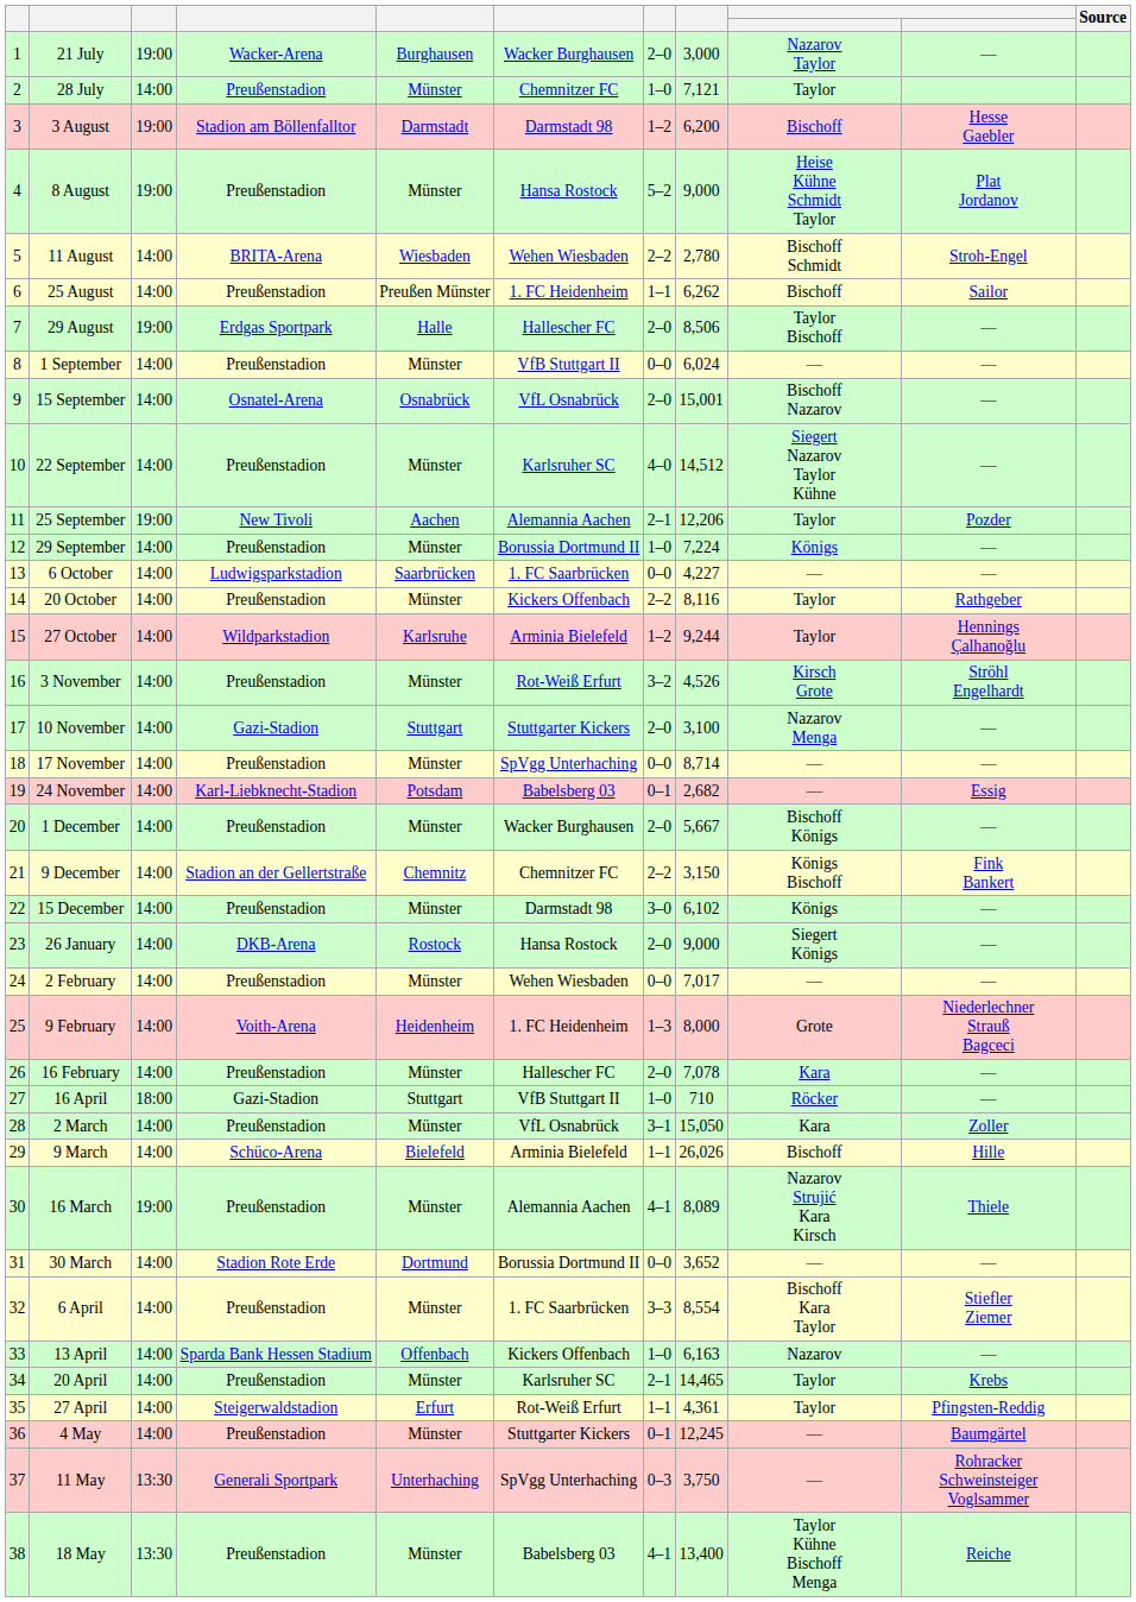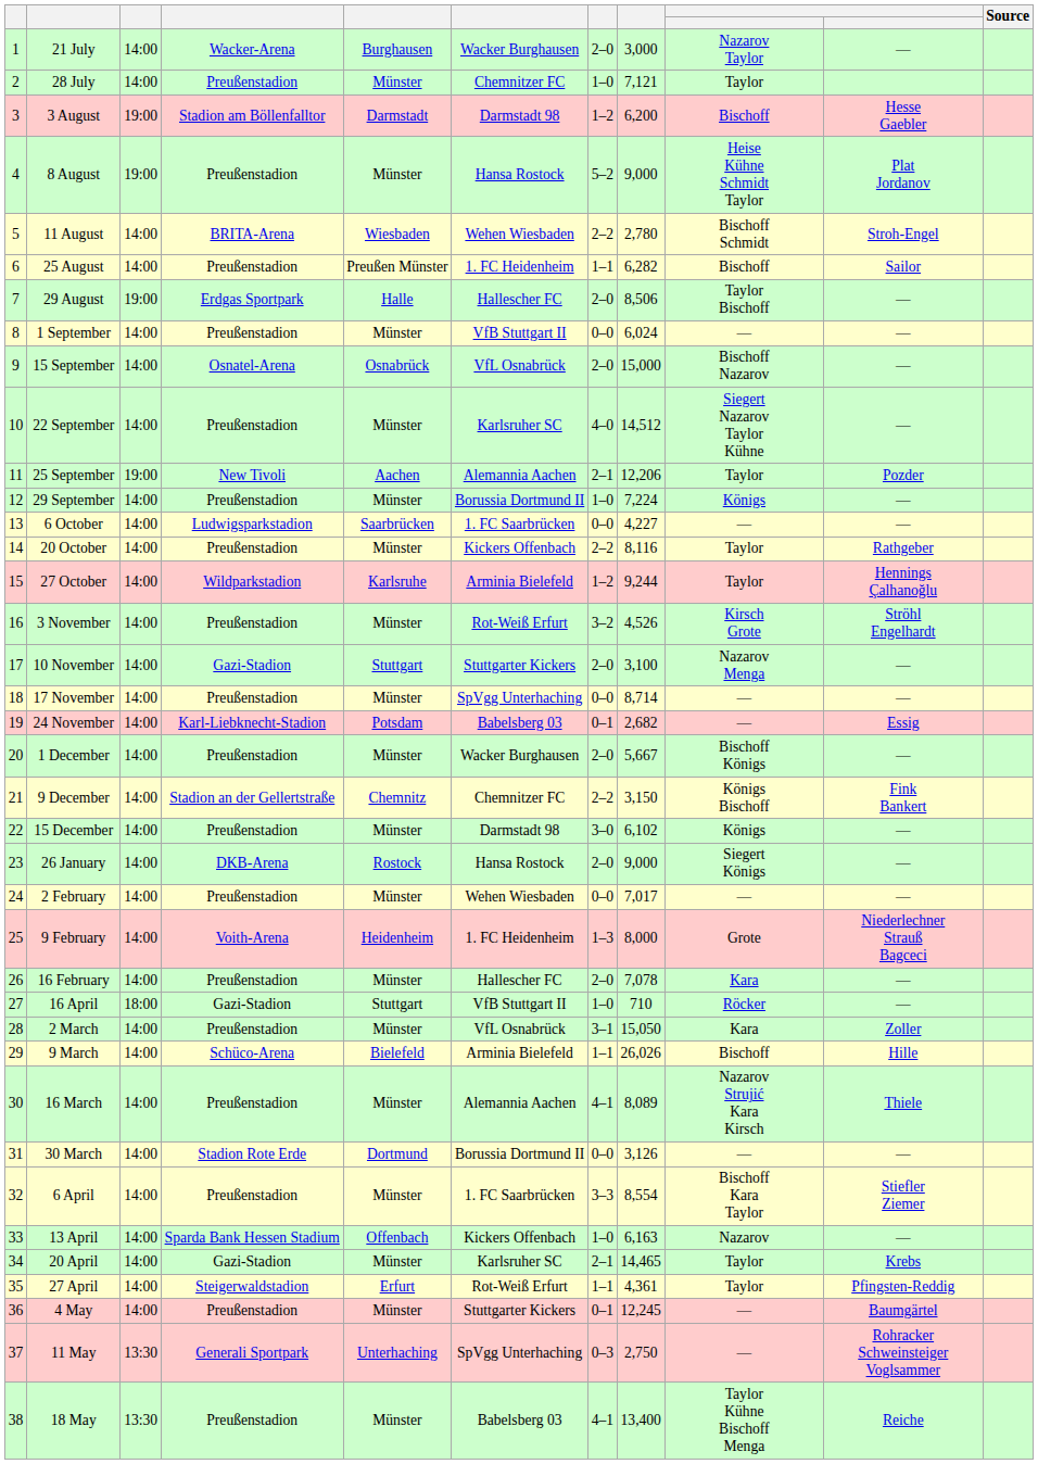 <table class="wikitable" Style="text-align: center;font-size:85%">
 <tr>
 <th rowspan="2"></th>
 <th rowspan="2" style="width:80px"></th>
 <th rowspan="2"></th>
 <th rowspan="2"></th>
 <th rowspan="2"></th>
 <th rowspan="2"></th>
 <th rowspan="2"></th>
 <th rowspan="2"></th>
 <th colspan="2"></th>
 <th rowspan="2">Source</th>
 </tr>
 <tr>
 <th style="width:140px"></th>
 <th style="width:140px"></th>
 </tr>
 <tr Use style="background:#cfc">
 <td>1</td>
 <td>21 July</td>
-<td>19:00</td>
+<td>14:00</td>
 <td><a href='#'>Wacker-Arena</a></td>
 <td><a href='#'>Burghausen</a></td>
 <td><a href='#'>Wacker Burghausen</a></td>
 <td>2–0</td>
 <td>3,000</td>
 <td><a href='#'>Nazarov</a>  <br> <a href='#'>Taylor</a> </td>
 <td>—</td>
 <td></td>
 </tr>
 <tr style="background:#cfc">
 <td>2</td>
 <td>28 July</td>
 <td>14:00</td>
 <td><a href='#'>Preußenstadion</a></td>
 <td><a href='#'>Münster</a></td>
 <td><a href='#'>Chemnitzer FC</a></td>
 <td>1–0</td>
 <td>7,121</td>
 <td>Taylor </td>
 <td></td>
 <td></td>
 </tr>
 <tr style="background:#fcc">
 <td>3</td>
 <td>3 August</td>
 <td>19:00</td>
 <td><a href='#'>Stadion am Böllenfalltor</a></td>
 <td><a href='#'>Darmstadt</a></td>
 <td><a href='#'>Darmstadt 98</a></td>
 <td>1–2</td>
 <td>6,200</td>
 <td><a href='#'>Bischoff</a> </td>
 <td><a href='#'>Hesse</a>  <br> <a href='#'>Gaebler</a> </td>
 <td></td>
 </tr>
 <tr style="background:#cfc">
 <td>4</td>
 <td>8 August</td>
 <td>19:00</td>
 <td>Preußenstadion</td>
 <td>Münster</td>
 <td><a href='#'>Hansa Rostock</a></td>
 <td>5–2</td>
 <td>9,000</td>
 <td><a href='#'>Heise</a>  <br> <a href='#'>Kühne</a>  <br> <a href='#'>Schmidt</a> <br> Taylor </td>
 <td><a href='#'>Plat</a>  <br> <a href='#'>Jordanov</a> </td>
 <td></td>
 </tr>
 <tr style="background:#ffc">
 <td>5</td>
 <td>11 August</td>
 <td>14:00</td>
 <td><a href='#'>BRITA-Arena</a></td>
 <td><a href='#'>Wiesbaden</a></td>
 <td><a href='#'>Wehen Wiesbaden</a></td>
 <td>2–2</td>
 <td>2,780</td>
 <td>Bischoff  <br> Schmidt </td>
 <td><a href='#'>Stroh-Engel</a> </td>
 <td></td>
 </tr>
 <tr style="background:#ffc">
 <td>6</td>
 <td>25 August</td>
 <td>14:00</td>
 <td>Preußenstadion</td>
 <td>Preußen Münster</td>
 <td><a href='#'>1. FC Heidenheim</a></td>
 <td>1–1</td>
-<td>6,262</td>
+<td>6,282</td>
 <td>Bischoff </td>
 <td><a href='#'>Sailor</a> </td>
 <td></td>
 </tr>
 <tr style="background:#cfc">
 <td>7</td>
 <td>29 August</td>
 <td>19:00</td>
 <td><a href='#'>Erdgas Sportpark</a></td>
 <td><a href='#'>Halle</a></td>
 <td><a href='#'>Hallescher FC</a></td>
 <td>2–0</td>
 <td>8,506</td>
 <td>Taylor  <br> Bischoff </td>
 <td>—</td>
 <td></td>
 </tr>
 <tr style="background:#ffc">
 <td>8</td>
 <td>1 September</td>
 <td>14:00</td>
 <td>Preußenstadion</td>
 <td>Münster</td>
 <td><a href='#'>VfB Stuttgart II</a></td>
 <td>0–0</td>
 <td>6,024</td>
 <td>—</td>
 <td>—</td>
 <td></td>
 </tr>
 <tr style="background:#cfc">
 <td>9</td>
 <td>15 September</td>
 <td>14:00</td>
 <td><a href='#'>Osnatel-Arena</a></td>
 <td><a href='#'>Osnabrück</a></td>
 <td><a href='#'>VfL Osnabrück</a></td>
 <td>2–0</td>
-<td>15,001</td>
+<td>15,000</td>
 <td>Bischoff  <br> Nazarov </td>
 <td>—</td>
 <td></td>
 </tr>
 <tr style="background:#cfc">
 <td>10</td>
 <td>22 September</td>
 <td>14:00</td>
 <td>Preußenstadion</td>
 <td>Münster</td>
 <td><a href='#'>Karlsruher SC</a></td>
 <td>4–0</td>
 <td>14,512</td>
 <td><a href='#'>Siegert</a>  <br> Nazarov  <br> Taylor  <br> Kühne </td>
 <td>—</td>
 <td></td>
 </tr>
 <tr style="background:#cfc">
 <td>11</td>
 <td>25 September</td>
 <td>19:00</td>
 <td><a href='#'>New Tivoli</a></td>
 <td><a href='#'>Aachen</a></td>
 <td><a href='#'>Alemannia Aachen</a></td>
 <td>2–1</td>
 <td>12,206</td>
 <td>Taylor </td>
 <td><a href='#'>Pozder</a> </td>
 <td></td>
 </tr>
 <tr Use style="background:#cfc">
 <td>12</td>
 <td>29 September</td>
 <td>14:00</td>
 <td>Preußenstadion</td>
 <td>Münster</td>
 <td><a href='#'>Borussia Dortmund II</a></td>
 <td>1–0</td>
 <td>7,224</td>
 <td><a href='#'>Königs</a> </td>
 <td>—</td>
 <td></td>
 </tr>
 <tr style="background:#ffc">
 <td>13</td>
 <td>6 October</td>
 <td>14:00</td>
 <td><a href='#'>Ludwigsparkstadion</a></td>
 <td><a href='#'>Saarbrücken</a></td>
 <td><a href='#'>1. FC Saarbrücken</a></td>
 <td>0–0</td>
 <td>4,227</td>
 <td>—</td>
 <td>—</td>
 <td></td>
 </tr>
 <tr style="background:#ffc">
 <td>14</td>
 <td>20 October</td>
 <td>14:00</td>
 <td>Preußenstadion</td>
 <td>Münster</td>
 <td><a href='#'>Kickers Offenbach</a></td>
 <td>2–2</td>
 <td>8,116</td>
 <td>Taylor </td>
 <td><a href='#'>Rathgeber</a> </td>
 <td></td>
 </tr>
 <tr style="background:#fcc">
 <td>15</td>
 <td>27 October</td>
 <td>14:00</td>
 <td><a href='#'>Wildparkstadion</a></td>
 <td><a href='#'>Karlsruhe</a></td>
 <td><a href='#'>Arminia Bielefeld</a></td>
 <td>1–2</td>
 <td>9,244</td>
 <td>Taylor </td>
 <td><a href='#'>Hennings</a>  <br> <a href='#'>Çalhanoğlu</a> </td>
 <td></td>
 </tr>
 <tr style="background:#cfc">
 <td>16</td>
 <td>3 November</td>
 <td>14:00</td>
 <td>Preußenstadion</td>
 <td>Münster</td>
 <td><a href='#'>Rot-Weiß Erfurt</a></td>
 <td>3–2</td>
 <td>4,526</td>
 <td><a href='#'>Kirsch</a>  <br> <a href='#'>Grote</a> </td>
 <td><a href='#'>Ströhl</a>  <br> <a href='#'>Engelhardt</a> </td>
 <td></td>
 </tr>
 <tr style="background:#cfc">
 <td>17</td>
 <td>10 November</td>
 <td>14:00</td>
 <td><a href='#'>Gazi-Stadion</a></td>
 <td><a href='#'>Stuttgart</a></td>
 <td><a href='#'>Stuttgarter Kickers</a></td>
 <td>2–0</td>
 <td>3,100</td>
 <td>Nazarov  <br> <a href='#'>Menga</a> </td>
 <td>—</td>
 <td></td>
 </tr>
 <tr style="background:#ffc">
 <td>18</td>
 <td>17 November</td>
 <td>14:00</td>
 <td>Preußenstadion</td>
 <td>Münster</td>
 <td><a href='#'>SpVgg Unterhaching</a></td>
 <td>0–0</td>
 <td>8,714</td>
 <td>—</td>
 <td>—</td>
 <td></td>
 </tr>
 <tr style="background:#fcc">
 <td>19</td>
 <td>24 November</td>
 <td>14:00</td>
 <td><a href='#'>Karl-Liebknecht-Stadion</a></td>
 <td><a href='#'>Potsdam</a></td>
 <td><a href='#'>Babelsberg 03</a></td>
 <td>0–1</td>
 <td>2,682</td>
 <td>—</td>
 <td><a href='#'>Essig</a> </td>
 <td></td>
 </tr>
 <tr style="background:#cfc">
 <td>20</td>
 <td>1 December</td>
 <td>14:00</td>
 <td>Preußenstadion</td>
 <td>Münster</td>
 <td>Wacker Burghausen</td>
 <td>2–0</td>
 <td>5,667</td>
 <td>Bischoff <br> Königs </td>
 <td>—</td>
 <td></td>
 </tr>
 <tr style="background:#ffc">
 <td>21</td>
 <td>9 December</td>
 <td>14:00</td>
 <td><a href='#'>Stadion an der Gellertstraße</a></td>
 <td><a href='#'>Chemnitz</a></td>
 <td>Chemnitzer FC</td>
 <td>2–2</td>
 <td>3,150</td>
 <td>Königs <br> Bischoff </td>
 <td><a href='#'>Fink</a> <br> <a href='#'>Bankert</a> </td>
 <td></td>
 </tr>
 <tr style="background:#cfc">
 <td>22</td>
 <td>15 December</td>
 <td>14:00</td>
 <td>Preußenstadion</td>
 <td>Münster</td>
 <td>Darmstadt 98</td>
 <td>3–0</td>
 <td>6,102</td>
 <td>Königs </td>
 <td>—</td>
 <td></td>
 </tr>
 <tr style="background:#cfc">
 <td>23</td>
 <td>26 January</td>
 <td>14:00</td>
 <td><a href='#'>DKB-Arena</a></td>
 <td><a href='#'>Rostock</a></td>
 <td>Hansa Rostock</td>
 <td>2–0</td>
 <td>9,000</td>
 <td>Siegert <br> Königs </td>
 <td>—</td>
 <td></td>
 </tr>
 <tr style="background:#ffc">
 <td>24</td>
 <td>2 February</td>
 <td>14:00</td>
 <td>Preußenstadion</td>
 <td>Münster</td>
 <td>Wehen Wiesbaden</td>
 <td>0–0</td>
 <td>7,017</td>
 <td>—</td>
 <td>—</td>
 <td></td>
 </tr>
 <tr style="background:#fcc">
 <td>25</td>
 <td>9 February</td>
 <td>14:00</td>
 <td><a href='#'>Voith-Arena</a></td>
 <td><a href='#'>Heidenheim</a></td>
 <td>1. FC Heidenheim</td>
 <td>1–3</td>
 <td>8,000</td>
 <td>Grote </td>
 <td><a href='#'>Niederlechner</a> <br> <a href='#'>Strauß</a> <br> <a href='#'>Bagceci</a> </td>
 <td></td>
 </tr>
 <tr style="background:#cfc">
 <td>26</td>
 <td>16 February</td>
 <td>14:00</td>
 <td>Preußenstadion</td>
 <td>Münster</td>
 <td>Hallescher FC</td>
 <td>2–0</td>
 <td>7,078</td>
 <td><a href='#'>Kara</a> </td>
 <td>—</td>
 <td></td>
 </tr>
 <tr style="background:#cfc">
 <td>27</td>
 <td>16 April</td>
 <td>18:00</td>
 <td>Gazi-Stadion</td>
 <td>Stuttgart</td>
 <td>VfB Stuttgart II</td>
 <td>1–0</td>
 <td>710</td>
 <td><a href='#'>Röcker</a> </td>
 <td>—</td>
 <td></td>
 </tr>
 <tr style="background:#cfc">
 <td>28</td>
 <td>2 March</td>
 <td>14:00</td>
 <td>Preußenstadion</td>
 <td>Münster</td>
 <td>VfL Osnabrück</td>
 <td>3–1</td>
 <td>15,050</td>
 <td>Kara </td>
 <td><a href='#'>Zoller</a> </td>
 <td></td>
 </tr>
 <tr style="background:#ffc">
 <td>29</td>
 <td>9 March</td>
 <td>14:00</td>
 <td><a href='#'>Schüco-Arena</a></td>
 <td><a href='#'>Bielefeld</a></td>
 <td>Arminia Bielefeld</td>
 <td>1–1</td>
 <td>26,026</td>
 <td>Bischoff </td>
 <td><a href='#'>Hille</a> </td>
 <td></td>
 </tr>
 <tr style="background:#cfc">
 <td>30</td>
 <td>16 March</td>
-<td>19:00</td>
+<td>14:00</td>
 <td>Preußenstadion</td>
 <td>Münster</td>
 <td>Alemannia Aachen</td>
 <td>4–1</td>
 <td>8,089</td>
 <td>Nazarov <br> <a href='#'>Strujić</a> <br> Kara <br> Kirsch </td>
 <td><a href='#'>Thiele</a> </td>
 <td></td>
 </tr>
 <tr style="background:#ffc">
 <td>31</td>
 <td>30 March</td>
 <td>14:00</td>
 <td><a href='#'>Stadion Rote Erde</a></td>
 <td><a href='#'>Dortmund</a></td>
 <td>Borussia Dortmund II</td>
 <td>0–0</td>
-<td>3,652</td>
+<td>3,126</td>
 <td>—</td>
 <td>—</td>
 <td></td>
 </tr>
 <tr style="background:#ffc">
 <td>32</td>
 <td>6 April</td>
 <td>14:00</td>
 <td>Preußenstadion</td>
 <td>Münster</td>
 <td>1. FC Saarbrücken</td>
 <td>3–3</td>
 <td>8,554</td>
 <td>Bischoff <br> Kara <br> Taylor </td>
 <td><a href='#'>Stiefler</a>  <br> <a href='#'>Ziemer</a> </td>
 <td></td>
 </tr>
 <tr style="background:#cfc">
 <td>33</td>
 <td>13 April</td>
 <td>14:00</td>
 <td><a href='#'>Sparda Bank Hessen Stadium</a></td>
 <td><a href='#'>Offenbach</a></td>
 <td>Kickers Offenbach</td>
 <td>1–0</td>
 <td>6,163</td>
 <td>Nazarov </td>
 <td>—</td>
 <td></td>
 </tr>
 <tr style="background:#cfc">
 <td>34</td>
 <td>20 April</td>
 <td>14:00</td>
-<td>Preußenstadion</td>
+<td>Gazi-Stadion</td>
 <td>Münster</td>
 <td>Karlsruher SC</td>
 <td>2–1</td>
 <td>14,465</td>
 <td>Taylor </td>
 <td><a href='#'>Krebs</a> </td>
 <td></td>
 </tr>
 <tr style="background:#ffc">
 <td>35</td>
 <td>27 April</td>
 <td>14:00</td>
 <td><a href='#'>Steigerwaldstadion</a></td>
 <td><a href='#'>Erfurt</a></td>
 <td>Rot-Weiß Erfurt</td>
 <td>1–1</td>
 <td>4,361</td>
 <td>Taylor </td>
 <td><a href='#'>Pfingsten-Reddig</a> </td>
 <td></td>
 </tr>
 <tr style="background:#fcc">
 <td>36</td>
 <td>4 May</td>
 <td>14:00</td>
 <td>Preußenstadion</td>
 <td>Münster</td>
 <td>Stuttgarter Kickers</td>
 <td>0–1</td>
 <td>12,245</td>
 <td>—</td>
 <td><a href='#'>Baumgärtel</a> </td>
 <td></td>
 </tr>
 <tr style="background:#fcc">
 <td>37</td>
 <td>11 May</td>
 <td>13:30</td>
 <td><a href='#'>Generali Sportpark</a></td>
 <td><a href='#'>Unterhaching</a></td>
 <td>SpVgg Unterhaching</td>
 <td>0–3</td>
-<td>3,750</td>
+<td>2,750</td>
 <td>—</td>
 <td><a href='#'>Rohracker</a> <br><a href='#'>Schweinsteiger</a> <br><a href='#'>Voglsammer</a> </td>
 <td></td>
 </tr>
 <tr style="background:#cfc">
 <td>38</td>
 <td>18 May</td>
 <td>13:30</td>
 <td>Preußenstadion</td>
 <td>Münster</td>
 <td>Babelsberg 03</td>
 <td>4–1</td>
 <td>13,400</td>
 <td>Taylor <br>Kühne <br>Bischoff <br>Menga </td>
 <td><a href='#'>Reiche</a> </td>
 <td></td>
 </tr>
 </table>
